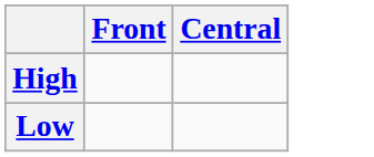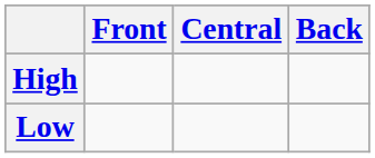 <table class="wikitable" style="text-align:center">
 <tr>
 <th></th>
 <th><a href='#'>Front</a></th>
 <th><a href='#'>Central</a></th>
+<th><a href='#'>Back</a></th>
 </tr>
 <tr>
 <th><a href='#'>High</a></th>
 <td> </td>
 <td></td>
+<td> </td>
 </tr>
 <tr>
 <th><a href='#'>Low</a></th>
 <td></td>
 <td> </td>
+<td></td>
 </tr>
 </table>
